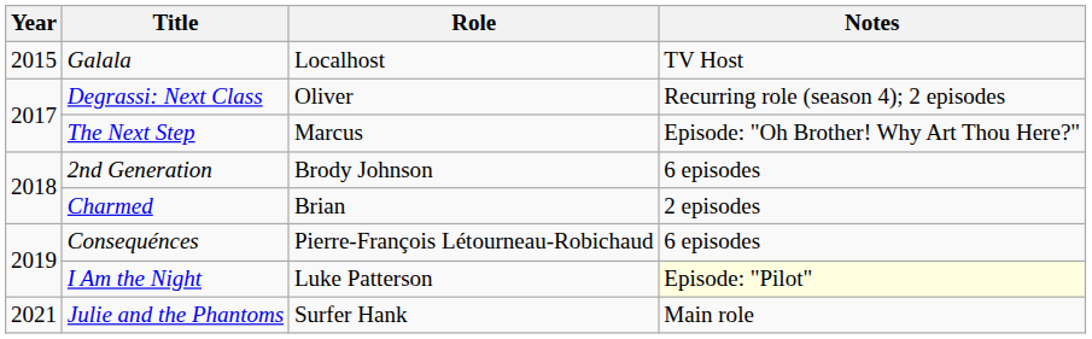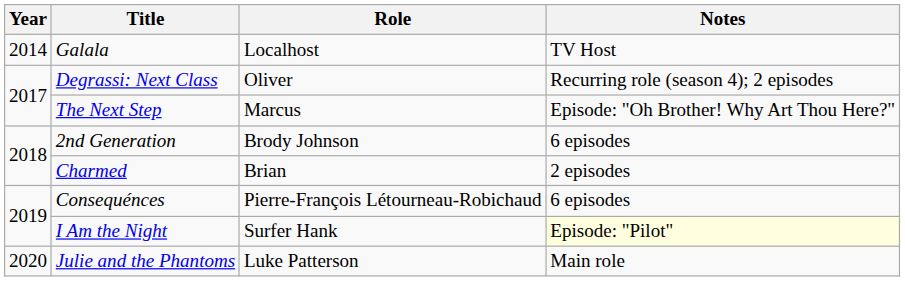 <table class="wikitable sortable">
 <tr>
 <th>Year</th>
 <th>Title</th>
 <th>Role</th>
 <th class="unsortable">Notes</th>
 </tr>
 <tr>
-<td>2015</td>
+<td>2014</td>
 <td><em>Galala</em></td>
 <td>Localhost</td>
 <td>TV Host</td>
 </tr>
 <tr>
 <td rowspan="2">2017</td>
 <td><em><a href='#'>Degrassi: Next Class</a></em></td>
 <td>Oliver</td>
 <td>Recurring role (season 4); 2 episodes</td>
 </tr>
 <tr>
 <td data-sort-value="Next Step, The"><em><a href='#'>The Next Step</a></em></td>
 <td>Marcus</td>
 <td>Episode: "Oh Brother! Why Art Thou Here?"</td>
 </tr>
 <tr>
 <td rowspan="2">2018</td>
 <td><em>2nd Generation</em></td>
 <td>Brody Johnson</td>
 <td>6 episodes</td>
 </tr>
 <tr>
 <td><em><a href='#'>Charmed</a></em></td>
 <td>Brian</td>
 <td>2 episodes</td>
 </tr>
 <tr>
 <td rowspan="2">2019</td>
 <td><em>Consequénces</em></td>
 <td>Pierre-François Létourneau-Robichaud</td>
 <td>6 episodes</td>
 </tr>
 <tr>
 <td><em><a href='#'>I Am the Night</a></em></td>
-<td>Luke Patterson</td>
+<td>Surfer Hank</td>
 <td style="background: lightyellow;">Episode: "Pilot"</td>
 </tr>
 <tr>
-<td>2021</td>
+<td>2020</td>
 <td><em><a href='#'>Julie and the Phantoms</a></em></td>
-<td>Surfer Hank</td>
+<td>Luke Patterson</td>
 <td>Main role</td>
 </tr>
 </table>
